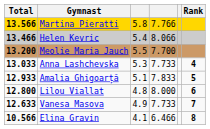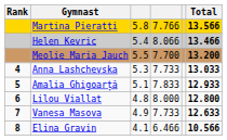 <table style="text-align:center;" class="wikitable sortable">
 <tr>
-<th>Total</th>
+<th>Rank</th>
 <th>Gymnast</th>
 <th><small></small></th>
 <th><small></small></th>
 <th><small></small></th>
-<th>Rank</th>
+<th>Total</th>
 </tr>
 <tr style="background:#FFD700;">
-<td><strong>13.566</strong></td>
+<td></td>
 <td align="left"> <a href='#'>Martina Pieratti</a></td>
 <td>5.8</td>
 <td>7.766</td>
 <td></td>
-<td></td>
+<td><strong>13.566</strong></td>
 </tr>
 <tr style="background:#CCCCCC;">
-<td><strong>13.466</strong></td>
+<td></td>
 <td align="left"> <a href='#'>Helen Kevric</a></td>
 <td>5.4</td>
 <td>8.066</td>
 <td></td>
-<td></td>
+<td><strong>13.466</strong></td>
 </tr>
 <tr style="background:#CC9966;">
-<td><strong>13.200</strong></td>
+<td></td>
 <td align="left"> <a href='#'>Meolie Maria Jauch</a></td>
 <td>5.5</td>
 <td>7.700</td>
 <td></td>
-<td></td>
+<td><strong>13.200</strong></td>
 </tr>
 <tr>
-<td><strong>13.033</strong></td>
+<td><strong>4</strong></td>
 <td align="left"> <a href='#'>Anna Lashchevska</a></td>
 <td>5.3</td>
 <td>7.733</td>
 <td></td>
-<td><strong>4</strong></td>
+<td><strong>13.033</strong></td>
 </tr>
 <tr>
-<td><strong>12.933</strong></td>
+<td><strong>5</strong></td>
 <td align="left"> <a href='#'>Amalia Ghigoarță</a></td>
 <td>5.1</td>
 <td>7.833</td>
 <td></td>
-<td><strong>5</strong></td>
+<td><strong>12.933</strong></td>
 </tr>
 <tr>
-<td><strong>12.800</strong></td>
+<td><strong>6</strong></td>
 <td align="left"> <a href='#'>Lilou Viallat</a></td>
 <td>4.8</td>
 <td>8.000</td>
 <td></td>
-<td><strong>6</strong></td>
+<td><strong>12.800</strong></td>
 </tr>
 <tr>
-<td><strong>12.633</strong></td>
+<td><strong>7</strong></td>
 <td align="left"> <a href='#'>Vanesa Masova</a></td>
 <td>4.9</td>
 <td>7.733</td>
 <td></td>
-<td><strong>7</strong></td>
+<td><strong>12.633</strong></td>
 </tr>
 <tr>
-<td><strong>10.566</strong></td>
+<td><strong>8</strong></td>
 <td align="left"> <a href='#'>Elina Gravin</a></td>
 <td>4.1</td>
 <td>6.466</td>
 <td></td>
-<td><strong>8</strong></td>
+<td><strong>10.566</strong></td>
 </tr>
 </table>
